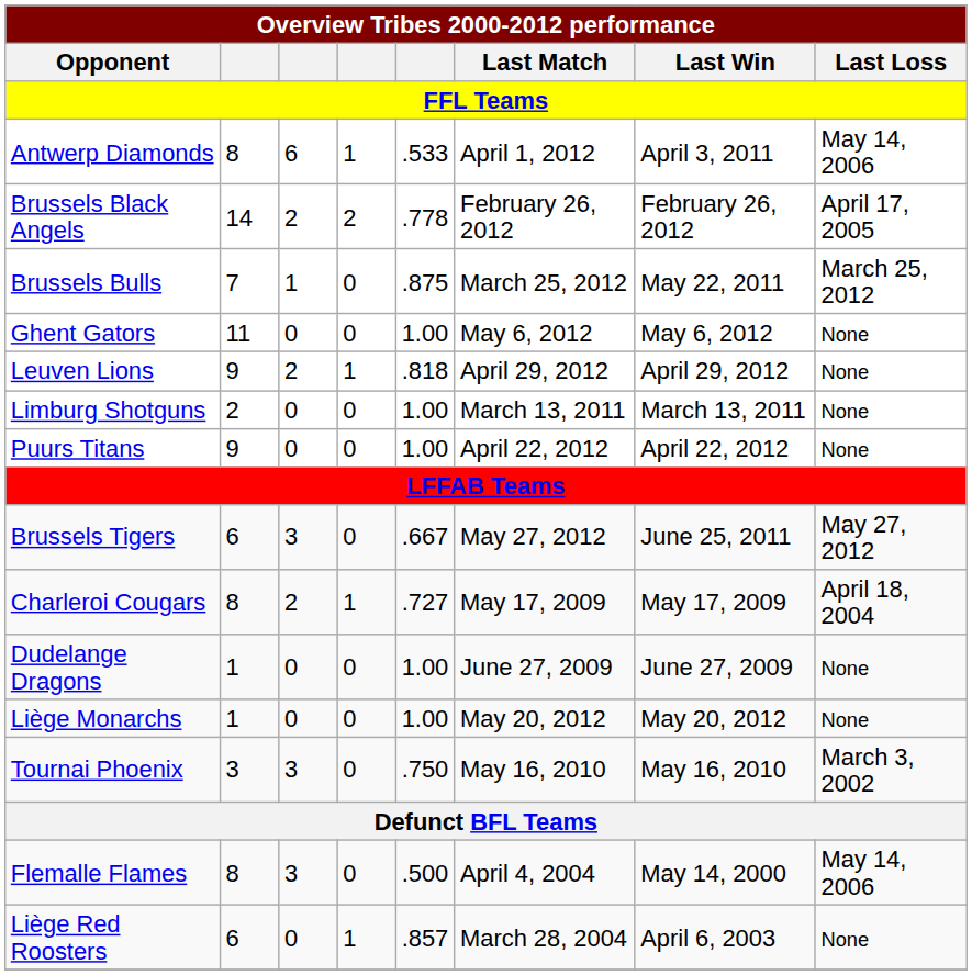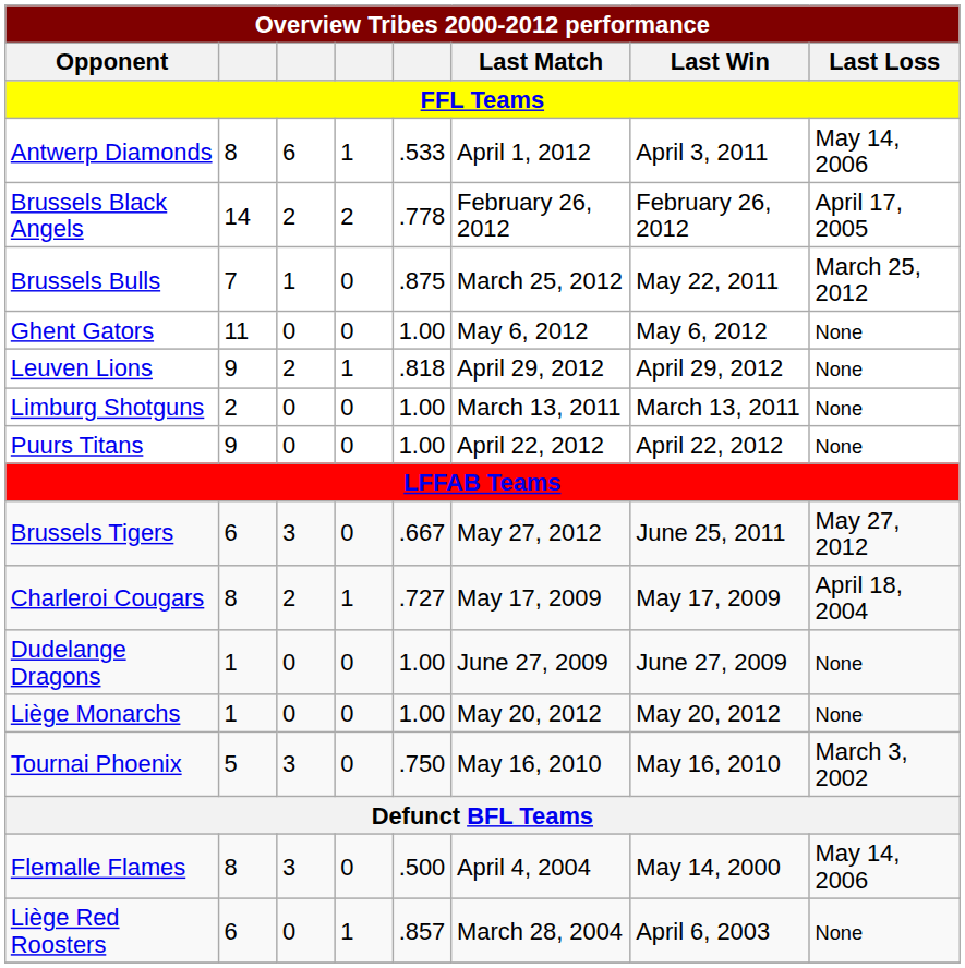 <table class="wikitable" style="font-size: 95%;">
 <tr>
 <th style="background-color:maroon;color:white;" colspan=9>Overview Tribes 2000-2012 performance</th>
 </tr>
 <tr>
 <th>Opponent</th>
 <th width="30"></th>
 <th width="30"></th>
 <th width="30"></th>
 <th width="30"></th>
 <th>Last Match</th>
 <th>Last Win</th>
 <th>Last Loss</th>
 </tr>
 <tr>
 <th style=background-color:yellow colspan=9><a href='#'>FFL Teams</a></th>
 </tr>
 <tr style="background-color:white">
 <td><a href='#'>Antwerp Diamonds</a></td>
 <td>8</td>
 <td>6</td>
 <td>1</td>
 <td>.533</td>
 <td>April 1, 2012</td>
 <td>April 3, 2011</td>
 <td>May 14, 2006</td>
 </tr>
 <tr style="background-color:white">
 <td><a href='#'>Brussels Black Angels</a></td>
 <td>14</td>
 <td>2</td>
 <td>2</td>
 <td>.778</td>
 <td>February 26, 2012</td>
 <td>February 26, 2012</td>
 <td>April 17, 2005</td>
 </tr>
 <tr style="background-color:white">
 <td><a href='#'>Brussels Bulls</a></td>
 <td>7</td>
 <td>1</td>
 <td>0</td>
 <td>.875</td>
 <td>March 25, 2012</td>
 <td>May 22, 2011</td>
 <td>March 25, 2012</td>
 </tr>
 <tr style="background-color:white">
 <td><a href='#'>Ghent Gators</a></td>
 <td>11</td>
 <td>0</td>
 <td>0</td>
 <td>1.00</td>
 <td>May 6, 2012</td>
 <td>May 6, 2012</td>
 <td><small>None</small></td>
 </tr>
 <tr style="background-color:white">
 <td><a href='#'>Leuven Lions</a></td>
 <td>9</td>
 <td>2</td>
 <td>1</td>
 <td>.818</td>
 <td>April 29, 2012</td>
 <td>April 29, 2012</td>
 <td><small>None</small></td>
 </tr>
 <tr style="background-color:white">
 <td><a href='#'>Limburg Shotguns</a></td>
 <td>2</td>
 <td>0</td>
 <td>0</td>
 <td>1.00</td>
 <td>March 13, 2011</td>
 <td>March 13, 2011</td>
 <td><small>None</small></td>
 </tr>
 <tr style="background-color:white">
 <td><a href='#'>Puurs Titans</a></td>
 <td>9</td>
 <td>0</td>
 <td>0</td>
 <td>1.00</td>
 <td>April 22, 2012</td>
 <td>April 22, 2012</td>
 <td><small>None</small></td>
 </tr>
 <tr>
 <th style="background-color:red" colspan=9><a href='#'>LFFAB Teams</a></th>
 </tr>
 <tr>
 <td><a href='#'>Brussels Tigers</a></td>
 <td>6</td>
 <td>3</td>
 <td>0</td>
 <td>.667</td>
 <td>May 27, 2012</td>
 <td>June 25, 2011</td>
 <td>May 27, 2012</td>
 </tr>
 <tr>
 <td><a href='#'>Charleroi Cougars</a></td>
 <td>8</td>
 <td>2</td>
 <td>1</td>
 <td>.727</td>
 <td>May 17, 2009</td>
 <td>May 17, 2009</td>
 <td>April 18, 2004</td>
 </tr>
 <tr>
 <td><a href='#'>Dudelange Dragons</a></td>
 <td>1</td>
 <td>0</td>
 <td>0</td>
 <td>1.00</td>
 <td>June 27, 2009</td>
 <td>June 27, 2009</td>
 <td><small>None</small></td>
 </tr>
 <tr>
 <td><a href='#'>Liège Monarchs</a></td>
 <td>1</td>
 <td>0</td>
 <td>0</td>
 <td>1.00</td>
 <td>May 20, 2012</td>
 <td>May 20, 2012</td>
 <td><small>None</small></td>
 </tr>
 <tr>
 <td><a href='#'>Tournai Phoenix</a></td>
-<td>3</td>
+<td>5</td>
 <td>3</td>
 <td>0</td>
 <td>.750</td>
 <td>May 16, 2010</td>
 <td>May 16, 2010</td>
 <td>March 3, 2002<br></td>
 </tr>
 <tr>
 <th colspan=9>Defunct <a href='#'>BFL Teams</a></th>
 </tr>
 <tr>
 <td><a href='#'>Flemalle Flames</a></td>
 <td>8</td>
 <td>3</td>
 <td>0</td>
 <td>.500</td>
 <td>April 4, 2004</td>
 <td>May 14, 2000</td>
 <td>May 14, 2006</td>
 </tr>
 <tr>
 <td><a href='#'>Liège Red Roosters</a></td>
 <td>6</td>
 <td>0</td>
 <td>1</td>
 <td>.857</td>
 <td>March 28, 2004</td>
 <td>April 6, 2003</td>
 <td><small>None</small></td>
 </tr>
 <tr>
 </tr>
 </table>
